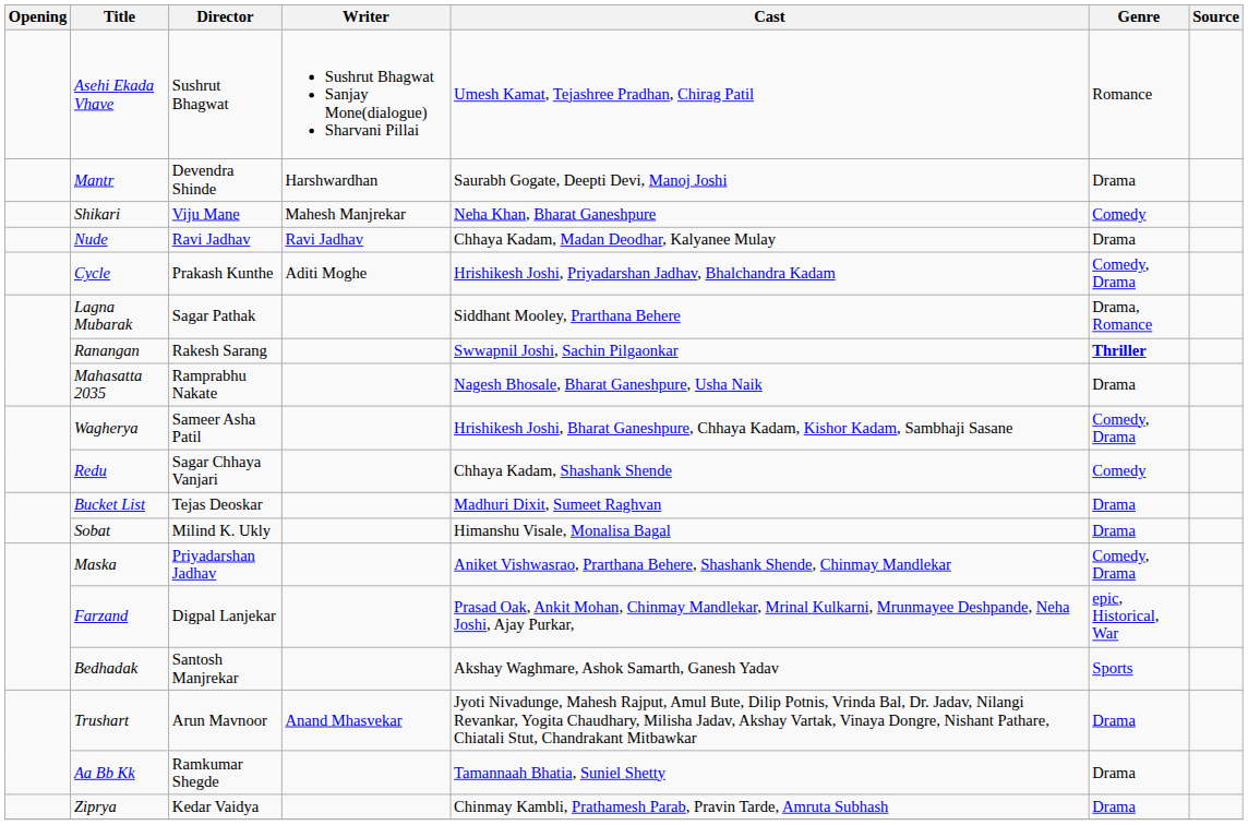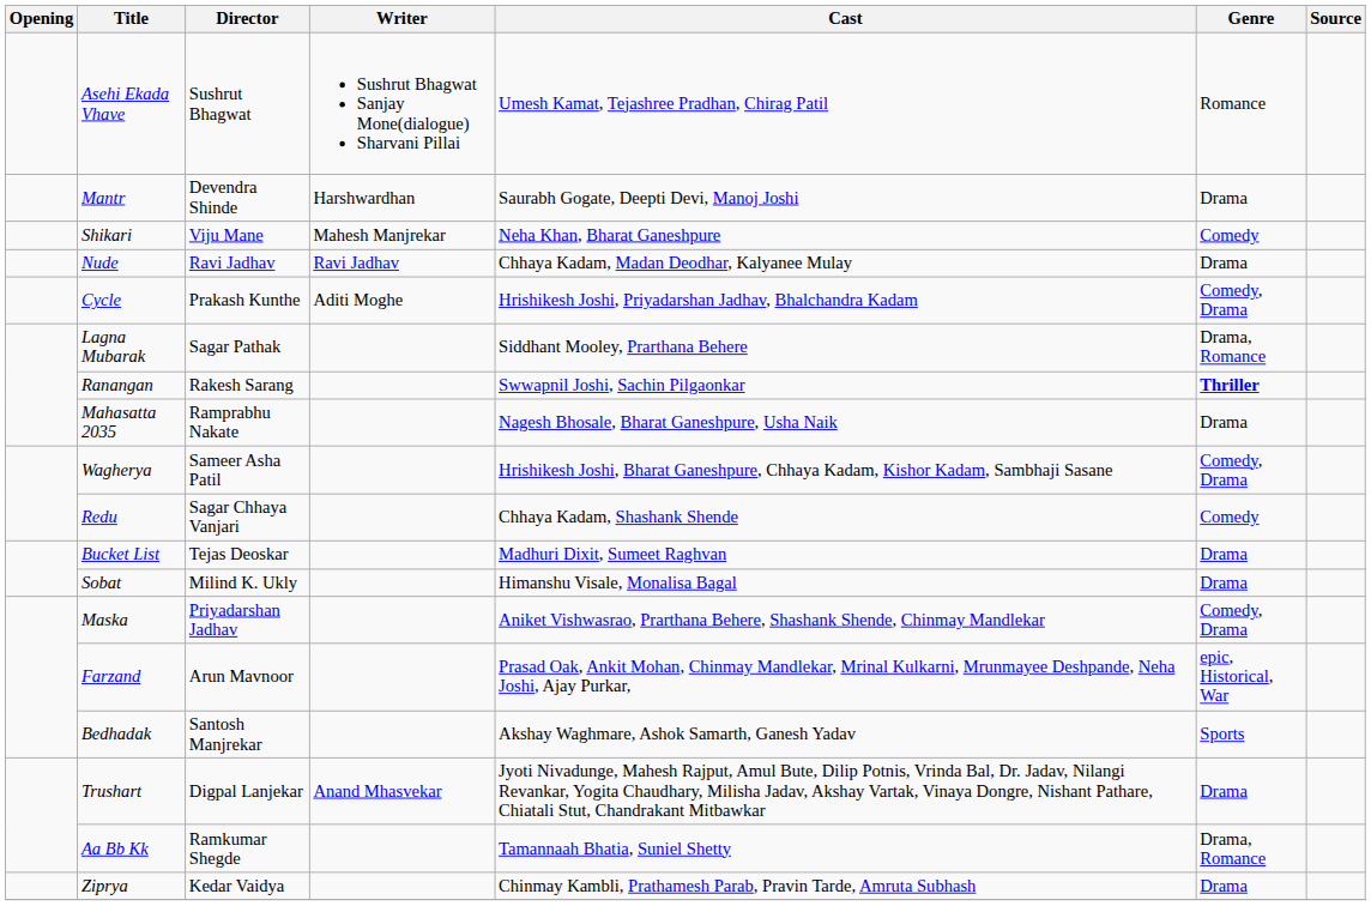 <table class="wikitable sortable">
 <tr>
 <th>Opening</th>
 <th>Title</th>
 <th>Director</th>
 <th>Writer</th>
 <th>Cast</th>
 <th>Genre</th>
 <th>Source</th>
 </tr>
 <tr>
 <td></td>
 <td><em><a href='#'>Asehi Ekada Vhave</a></em></td>
 <td>Sushrut Bhagwat</td>
 <td><br><ul><li>Sushrut Bhagwat</li><li>Sanjay Mone(dialogue)</li><li>Sharvani Pillai</li></ul></td>
 <td><a href='#'>Umesh Kamat</a>, <a href='#'>Tejashree Pradhan</a>, <a href='#'>Chirag Patil</a></td>
 <td>Romance</td>
 <td></td>
 </tr>
 <tr>
 <td></td>
 <td><em><a href='#'>Mantr</a></em></td>
 <td>Devendra Shinde</td>
 <td>Harshwardhan</td>
 <td>Saurabh Gogate, Deepti Devi, <a href='#'>Manoj Joshi</a></td>
 <td>Drama</td>
 <td></td>
 </tr>
 <tr>
 <td></td>
 <td><em>Shikari</em></td>
 <td><a href='#'>Viju Mane</a></td>
 <td>Mahesh Manjrekar</td>
 <td><a href='#'>Neha Khan</a>, <a href='#'>Bharat Ganeshpure</a></td>
 <td><a href='#'>Comedy</a></td>
 <td></td>
 </tr>
 <tr>
 <td></td>
 <td><em><a href='#'>Nude</a></em></td>
 <td><a href='#'>Ravi Jadhav</a></td>
 <td><a href='#'>Ravi Jadhav</a></td>
 <td>Chhaya Kadam, <a href='#'>Madan Deodhar</a>, Kalyanee Mulay</td>
 <td>Drama</td>
 <td></td>
 </tr>
 <tr>
 <td></td>
 <td><a href='#'><em>Cycle</em></a></td>
 <td>Prakash Kunthe</td>
 <td>Aditi Moghe</td>
 <td><a href='#'>Hrishikesh Joshi</a>, <a href='#'>Priyadarshan Jadhav</a>, <a href='#'>Bhalchandra Kadam</a></td>
 <td><a href='#'>Comedy</a>, <a href='#'>Drama</a></td>
 <td></td>
 </tr>
 <tr>
 <td rowspan="3"></td>
 <td><em>Lagna Mubarak</em></td>
 <td>Sagar Pathak</td>
 <td></td>
 <td>Siddhant Mooley, <a href='#'>Prarthana Behere</a></td>
 <td>Drama, <a href='#'>Romance</a></td>
 <td></td>
 </tr>
 <tr>
 <td><em>Ranangan</em></td>
 <td>Rakesh Sarang</td>
 <td></td>
 <td><a href='#'>Swwapnil Joshi</a>, <a href='#'>Sachin Pilgaonkar</a></td>
 <td><strong><a href='#'>Thriller</a></strong></td>
 <td></td>
 </tr>
 <tr>
 <td><em>Mahasatta 2035</em></td>
 <td>Ramprabhu Nakate</td>
 <td></td>
 <td><a href='#'>Nagesh Bhosale</a>, <a href='#'>Bharat Ganeshpure</a>, <a href='#'>Usha Naik</a></td>
 <td>Drama</td>
 <td></td>
 </tr>
 <tr>
 <td rowspan="2"></td>
 <td><em>Wagherya</em></td>
 <td>Sameer Asha Patil</td>
 <td></td>
 <td><a href='#'>Hrishikesh Joshi</a>, <a href='#'>Bharat Ganeshpure</a>, Chhaya Kadam, <a href='#'>Kishor Kadam</a>, Sambhaji Sasane</td>
 <td><a href='#'>Comedy</a>, <a href='#'>Drama</a></td>
 <td></td>
 </tr>
 <tr>
 <td><em><a href='#'>Redu</a></em></td>
 <td>Sagar Chhaya Vanjari</td>
 <td></td>
 <td>Chhaya Kadam, <a href='#'>Shashank Shende</a></td>
 <td><a href='#'>Comedy</a></td>
 <td></td>
 </tr>
 <tr>
 <td rowspan="2"><br></td>
 <td><em><a href='#'>Bucket List</a></em></td>
 <td>Tejas Deoskar</td>
 <td></td>
 <td><a href='#'>Madhuri Dixit</a>, <a href='#'>Sumeet Raghvan</a></td>
 <td><a href='#'>Drama</a></td>
 <td></td>
 </tr>
 <tr>
 <td><em>Sobat</em></td>
 <td>Milind K. Ukly</td>
 <td></td>
 <td>Himanshu Visale, <a href='#'>Monalisa Bagal</a></td>
 <td><a href='#'>Drama</a></td>
 <td></td>
 </tr>
 <tr>
 <td rowspan="3"></td>
 <td><em>Maska</em></td>
 <td><a href='#'>Priyadarshan Jadhav</a></td>
 <td></td>
 <td><a href='#'>Aniket Vishwasrao</a>, <a href='#'>Prarthana Behere</a>, <a href='#'>Shashank Shende</a>, <a href='#'>Chinmay Mandlekar</a></td>
 <td><a href='#'>Comedy</a>, <a href='#'>Drama</a></td>
 <td></td>
 </tr>
 <tr>
 <td><em><a href='#'>Farzand</a></em></td>
-<td>Digpal Lanjekar</td>
+<td>Arun Mavnoor</td>
 <td></td>
 <td><a href='#'>Prasad Oak</a>, <a href='#'>Ankit Mohan</a>, <a href='#'>Chinmay Mandlekar</a>, <a href='#'>Mrinal Kulkarni</a>, <a href='#'>Mrunmayee Deshpande</a>, <a href='#'>Neha Joshi</a>, Ajay Purkar,</td>
 <td><a href='#'>epic</a>, <a href='#'>Historical</a>, <a href='#'>War</a></td>
 <td></td>
 </tr>
 <tr>
 <td><em>Bedhadak</em></td>
 <td>Santosh Manjrekar</td>
 <td></td>
 <td>Akshay Waghmare, Ashok Samarth, Ganesh Yadav</td>
 <td><a href='#'>Sports</a></td>
 <td></td>
 </tr>
 <tr>
 <td rowspan="2"></td>
 <td><em>Trushart</em></td>
-<td>Arun Mavnoor</td>
+<td>Digpal Lanjekar</td>
 <td><a href='#'>Anand Mhasvekar</a></td>
 <td>Jyoti Nivadunge, Mahesh Rajput, Amul Bute, Dilip Potnis, Vrinda Bal, Dr. Jadav, Nilangi Revankar, Yogita Chaudhary, Milisha Jadav, Akshay Vartak, Vinaya Dongre, Nishant Pathare, Chiatali Stut, Chandrakant Mitbawkar</td>
 <td><a href='#'>Drama</a></td>
 <td></td>
 </tr>
 <tr>
 <td><em><a href='#'>Aa Bb Kk</a></em></td>
 <td>Ramkumar Shegde</td>
 <td></td>
 <td><a href='#'>Tamannaah Bhatia</a>, <a href='#'>Suniel Shetty</a></td>
-<td>Drama</td>
+<td>Drama, <a href='#'>Romance</a></td>
 <td></td>
 </tr>
 <tr>
 <td rowspan="1"></td>
 <td><em>Ziprya</em></td>
 <td>Kedar Vaidya</td>
 <td></td>
 <td>Chinmay Kambli, <a href='#'>Prathamesh Parab</a>, Pravin Tarde, <a href='#'>Amruta Subhash</a></td>
 <td><a href='#'>Drama</a></td>
 <td></td>
 </tr>
 <tr>
 </tr>
 </table>
